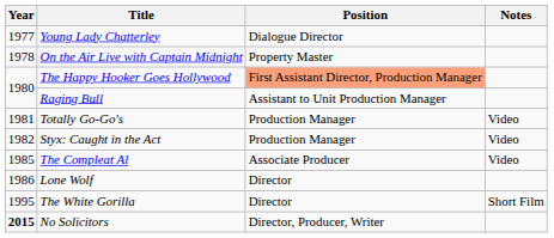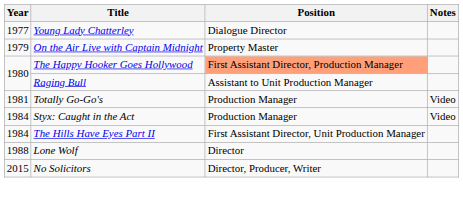 <table class="wikitable">
 <tr>
 <th>Year</th>
 <th>Title</th>
 <th>Position</th>
 <th>Notes</th>
 </tr>
 <tr>
 <td>1977</td>
 <td><em><a href='#'>Young Lady Chatterley</a></em></td>
 <td>Dialogue Director</td>
 <td></td>
 </tr>
 <tr>
-<td>1978</td>
+<td>1979</td>
 <td><em><a href='#'>On the Air Live with Captain Midnight</a></em></td>
 <td>Property Master</td>
 <td></td>
 </tr>
 <tr>
 <td rowspan="2">1980</td>
 <td><em><a href='#'>The Happy Hooker Goes Hollywood</a></em></td>
 <td style="background: lightsalmon;">First Assistant Director, Production Manager</td>
 <td></td>
 </tr>
 <tr>
 <td><em><a href='#'>Raging Bull</a></em></td>
 <td>Assistant to Unit Production Manager</td>
 <td></td>
 </tr>
 <tr>
 <td>1981</td>
 <td><em>Totally Go-Go's</em></td>
 <td>Production Manager</td>
 <td>Video</td>
 </tr>
 <tr>
-<td>1982</td>
+<td>1984</td>
 <td><em>Styx: Caught in the Act</em></td>
 <td>Production Manager</td>
 <td>Video</td>
 </tr>
 <tr>
-<td>1985</td>
-<td><em><a href='#'>The Compleat Al</a></em></td>
-<td>Associate Producer</td>
-<td>Video</td>
+<td>1984</td>
+<td><em><a href='#'>The Hills Have Eyes Part II</a></em></td>
+<td>First Assistant Director, Unit Production Manager</td>
+<td></td>
 </tr>
 <tr>
-<td>1986</td>
+<td>1988</td>
 <td><em>Lone Wolf</em></td>
 <td>Director</td>
 <td></td>
 </tr>
 <tr>
-<td>1995</td>
-<td><em>The White Gorilla</em></td>
-<td>Director</td>
-<td>Short Film</td>
-</tr>
-<tr>
-<td><strong>2015</strong></td>
+<td>2015</td>
 <td><em>No Solicitors</em></td>
 <td>Director, Producer, Writer</td>
 <td></td>
 </tr>
 </table>
